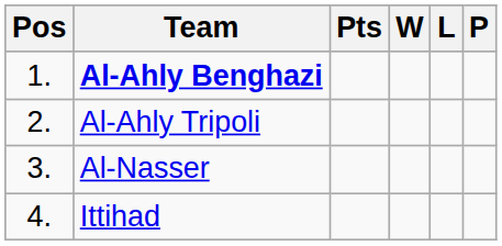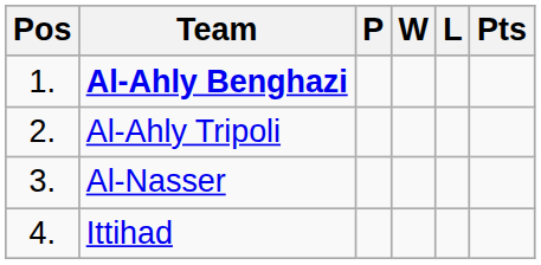 <table class="wikitable sortable" style="text-align: center;">
 <tr>
 <th>Pos</th>
 <th>Team</th>
-<th>Pts</th>
+<th>P</th>
 <th>W</th>
 <th>L</th>
-<th>P</th>
+<th>Pts</th>
 </tr>
 <tr>
 <td>1.</td>
 <td style="text-align:left;"><strong><a href='#'>Al-Ahly Benghazi</a></strong></td>
 <td></td>
 <td></td>
 <td></td>
 <td></td>
 </tr>
 <tr>
 <td>2.</td>
 <td style="text-align:left;"><a href='#'>Al-Ahly Tripoli</a></td>
 <td></td>
 <td></td>
 <td></td>
 <td></td>
 </tr>
 <tr>
 <td>3.</td>
 <td style="text-align:left;"><a href='#'>Al-Nasser</a></td>
 <td></td>
 <td></td>
 <td></td>
 <td></td>
 </tr>
 <tr>
 <td>4.</td>
 <td style="text-align:left;"><a href='#'>Ittihad</a></td>
 <td></td>
 <td></td>
 <td></td>
 <td></td>
 </tr>
 </table>
